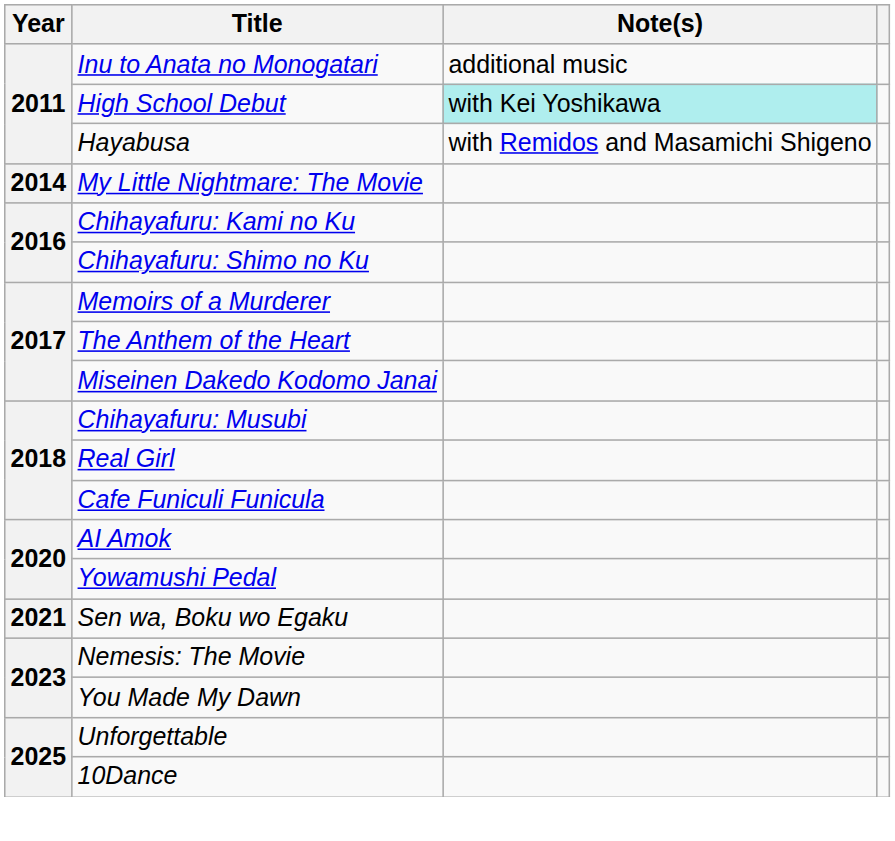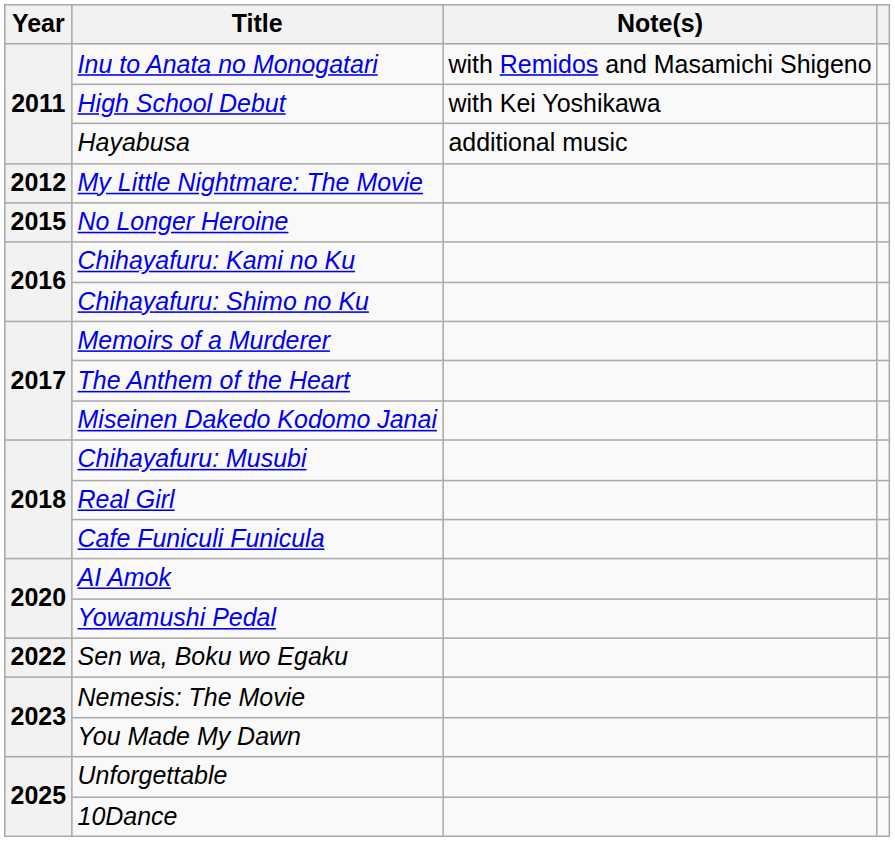 <table class="wikitable sortable">
 <tr>
 <th>Year</th>
 <th>Title</th>
 <th class="unsortable">Note(s)</th>
 <th class="unsortable"></th>
 </tr>
 <tr>
 <th rowspan="3">2011</th>
 <td><em><a href='#'>Inu to Anata no Monogatari</a></em></td>
+<td>with <a href='#'>Remidos</a> and Masamichi Shigeno</td>
+<td></td>
+</tr>
+<tr>
+<td><em><a href='#'>High School Debut</a></em></td>
+<td>with Kei Yoshikawa</td>
+<td></td>
+</tr>
+<tr>
+<td><em>Hayabusa</em></td>
 <td>additional music</td>
 <td></td>
 </tr>
 <tr>
-<td><em><a href='#'>High School Debut</a></em></td>
-<td style="background: paleturquoise;">with Kei Yoshikawa</td>
+<th rowspan="1">2012</th>
+<td><em><a href='#'>My Little Nightmare: The Movie</a></em></td>
+<td></td>
 <td></td>
 </tr>
 <tr>
-<td><em>Hayabusa</em></td>
-<td>with <a href='#'>Remidos</a> and Masamichi Shigeno</td>
-<td></td>
-</tr>
-<tr>
-<th rowspan="1">2014</th>
-<td><em><a href='#'>My Little Nightmare: The Movie</a></em></td>
+<th rowspan="1">2015</th>
+<td><em><a href='#'>No Longer Heroine</a></em></td>
 <td></td>
 <td></td>
 </tr>
 <tr>
 <th rowspan="2">2016</th>
 <td><em><a href='#'>Chihayafuru: Kami no Ku</a></em></td>
 <td></td>
 <td></td>
 </tr>
 <tr>
 <td><em><a href='#'>Chihayafuru: Shimo no Ku</a></em></td>
 <td></td>
 <td></td>
 </tr>
 <tr>
 <th rowspan="3">2017</th>
 <td><em><a href='#'>Memoirs of a Murderer</a></em></td>
 <td></td>
 <td></td>
 </tr>
 <tr>
 <td><em><a href='#'>The Anthem of the Heart</a></em></td>
 <td></td>
 <td></td>
 </tr>
 <tr>
 <td><em><a href='#'>Miseinen Dakedo Kodomo Janai</a></em></td>
 <td></td>
 <td></td>
 </tr>
 <tr>
 <th rowspan="3">2018</th>
 <td><em><a href='#'>Chihayafuru: Musubi</a></em></td>
 <td></td>
 <td></td>
 </tr>
 <tr>
 <td><em><a href='#'>Real Girl</a></em></td>
 <td></td>
 <td></td>
 </tr>
 <tr>
 <td><em><a href='#'>Cafe Funiculi Funicula</a></em></td>
 <td></td>
 <td></td>
 </tr>
 <tr>
 <th rowspan="2">2020</th>
 <td><em><a href='#'>AI Amok</a></em></td>
 <td></td>
 <td></td>
 </tr>
 <tr>
 <td><em><a href='#'>Yowamushi Pedal</a></em></td>
 <td></td>
 <td></td>
 </tr>
 <tr>
-<th rowspan="1">2021</th>
+<th rowspan="1">2022</th>
 <td><em>Sen wa, Boku wo Egaku</em></td>
 <td></td>
 <td></td>
 </tr>
 <tr>
 <th rowspan="2">2023</th>
 <td><em>Nemesis: The Movie</em></td>
 <td></td>
 <td></td>
 </tr>
 <tr>
 <td><em>You Made My Dawn</em></td>
 <td></td>
 <td></td>
 </tr>
 <tr>
 <th rowspan="2">2025</th>
 <td><em>Unforgettable</em></td>
 <td></td>
 <td></td>
 </tr>
 <tr>
 <td><em>10Dance</em></td>
 <td></td>
 <td></td>
 </tr>
 </table>
